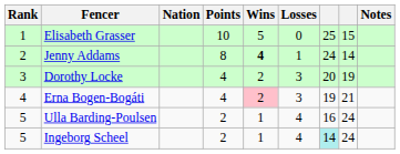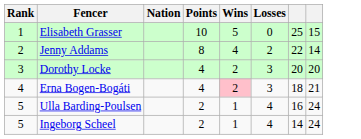 <table class="wikitable sortable" style="text-align: center;">
 <tr>
 <th>Rank</th>
 <th>Fencer</th>
 <th>Nation</th>
 <th>Points</th>
 <th>Wins</th>
 <th>Losses</th>
 <th></th>
 <th></th>
-<th>Notes</th>
 </tr>
 <tr style="background:#cfc;">
 <td>1</td>
 <td align=left><a href='#'>Elisabeth Grasser</a></td>
 <td align=left></td>
 <td>10</td>
 <td>5</td>
 <td>0</td>
 <td>25</td>
 <td>15</td>
-<td></td>
 </tr>
 <tr style="background:#cfc;">
 <td>2</td>
 <td align=left><a href='#'>Jenny Addams</a></td>
 <td align=left></td>
 <td>8</td>
-<td><strong>4</strong></td>
-<td>1</td>
-<td>24</td>
+<td>4</td>
+<td>2</td>
+<td>22</td>
 <td>14</td>
-<td></td>
 </tr>
 <tr style="background:#cfc;">
 <td>3</td>
 <td align=left><a href='#'>Dorothy Locke</a></td>
 <td align=left></td>
 <td>4</td>
 <td>2</td>
 <td>3</td>
 <td>20</td>
-<td>19</td>
-<td></td>
+<td>20</td>
 </tr>
 <tr>
 <td>4</td>
 <td align=left><a href='#'>Erna Bogen-Bogáti</a></td>
 <td align=left></td>
 <td>4</td>
 <td style="background: pink;">2</td>
 <td>3</td>
-<td>19</td>
+<td>18</td>
 <td>21</td>
-<td></td>
 </tr>
 <tr>
 <td>5</td>
 <td align=left><a href='#'>Ulla Barding-Poulsen</a></td>
 <td align=left></td>
 <td>2</td>
 <td>1</td>
 <td>4</td>
 <td>16</td>
 <td>24</td>
-<td></td>
 </tr>
 <tr>
 <td>5</td>
 <td align=left><a href='#'>Ingeborg Scheel</a></td>
 <td align=left></td>
 <td>2</td>
 <td>1</td>
 <td>4</td>
-<td style="background: paleturquoise;">14</td>
+<td>14</td>
 <td>24</td>
-<td></td>
 </tr>
 </table>
